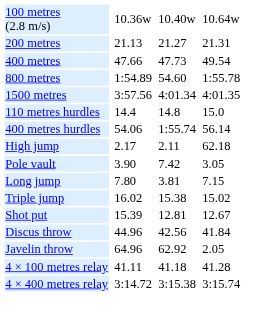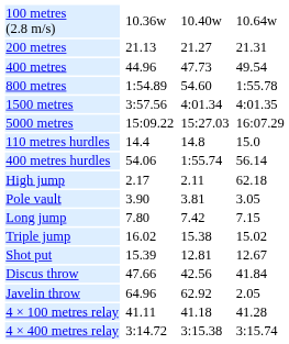 <table>
 <tr>
 <td bgcolor = DDEEFF><a href='#'>100 metres</a> <br> (2.8 m/s)</td>
 <td></td>
 <td>10.36w</td>
 <td></td>
 <td>10.40w</td>
 <td></td>
 <td>10.64w</td>
 </tr>
 <tr>
 <td bgcolor = DDEEFF><a href='#'>200 metres</a></td>
 <td></td>
 <td>21.13</td>
 <td></td>
 <td>21.27</td>
 <td></td>
 <td>21.31</td>
 </tr>
 <tr>
 <td bgcolor = DDEEFF><a href='#'>400 metres</a></td>
 <td></td>
-<td>47.66</td>
+<td>44.96</td>
 <td></td>
 <td>47.73</td>
 <td></td>
 <td>49.54</td>
 </tr>
 <tr>
 <td bgcolor = DDEEFF><a href='#'>800 metres</a></td>
 <td></td>
 <td>1:54.89</td>
 <td></td>
 <td>54.60</td>
 <td></td>
 <td>1:55.78</td>
 </tr>
 <tr>
 <td bgcolor = DDEEFF><a href='#'>1500 metres</a></td>
 <td></td>
 <td>3:57.56</td>
 <td></td>
 <td>4:01.34</td>
 <td></td>
 <td>4:01.35</td>
+</tr>
+<tr>
+<td bgcolor = DDEEFF><a href='#'>5000 metres</a></td>
+<td></td>
+<td>15:09.22</td>
+<td></td>
+<td>15:27.03</td>
+<td></td>
+<td>16:07.29</td>
 </tr>
 <tr>
 <td bgcolor = DDEEFF><a href='#'>110 metres hurdles</a></td>
 <td></td>
 <td>14.4</td>
 <td></td>
 <td>14.8</td>
 <td></td>
 <td>15.0</td>
 </tr>
 <tr>
 <td bgcolor = DDEEFF><a href='#'>400 metres hurdles</a></td>
 <td></td>
 <td>54.06</td>
 <td></td>
 <td>1:55.74</td>
 <td></td>
 <td>56.14</td>
 </tr>
 <tr>
 <td bgcolor = DDEEFF><a href='#'>High jump</a></td>
 <td></td>
 <td>2.17</td>
 <td></td>
 <td>2.11</td>
 <td></td>
 <td>62.18</td>
 </tr>
 <tr>
 <td bgcolor = DDEEFF><a href='#'>Pole vault</a></td>
 <td></td>
 <td>3.90</td>
 <td></td>
-<td>7.42</td>
+<td>3.81</td>
 <td></td>
 <td>3.05</td>
 </tr>
 <tr>
 <td bgcolor = DDEEFF><a href='#'>Long jump</a></td>
 <td></td>
 <td>7.80</td>
 <td></td>
-<td>3.81</td>
+<td>7.42</td>
 <td></td>
 <td>7.15</td>
 </tr>
 <tr>
 <td bgcolor = DDEEFF><a href='#'>Triple jump</a></td>
 <td></td>
 <td>16.02</td>
 <td></td>
 <td>15.38</td>
 <td></td>
 <td>15.02</td>
 </tr>
 <tr>
 <td bgcolor = DDEEFF><a href='#'>Shot put</a></td>
 <td></td>
 <td>15.39</td>
 <td></td>
 <td>12.81</td>
 <td></td>
 <td>12.67</td>
 </tr>
 <tr>
 <td bgcolor = DDEEFF><a href='#'>Discus throw</a></td>
 <td></td>
-<td>44.96</td>
+<td>47.66</td>
 <td></td>
 <td>42.56</td>
 <td></td>
 <td>41.84</td>
 </tr>
 <tr>
 <td bgcolor = DDEEFF><a href='#'>Javelin throw</a></td>
 <td></td>
 <td>64.96</td>
 <td></td>
 <td>62.92</td>
 <td></td>
 <td>2.05</td>
 </tr>
 <tr>
 <td bgcolor = DDEEFF><a href='#'>4 × 100 metres relay</a></td>
 <td></td>
 <td>41.11</td>
 <td></td>
 <td>41.18</td>
 <td></td>
 <td>41.28</td>
 </tr>
 <tr>
 <td bgcolor = DDEEFF><a href='#'>4 × 400 metres relay</a></td>
 <td></td>
 <td>3:14.72</td>
 <td></td>
 <td>3:15.38</td>
 <td></td>
 <td>3:15.74</td>
 </tr>
 </table>
